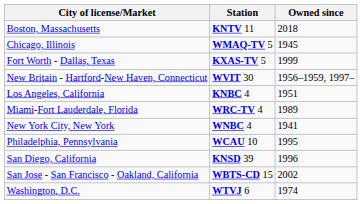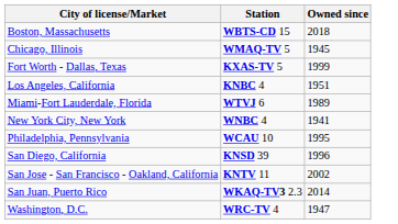 <table class="wikitable sortable">
 <tr>
 <th>City of license/Market</th>
 <th>Station</th>
 <th>Owned since</th>
 </tr>
 <tr style="vertical-align: top; text-align: left;">
 <td><a href='#'>Boston, Massachusetts</a></td>
-<td><strong><a href='#'>KNTV</a></strong> 11</td>
+<td><strong><a href='#'>WBTS-CD</a></strong> 15</td>
 <td>2018</td>
 </tr>
 <tr style="vertical-align: top; text-align: left;">
 <td><a href='#'>Chicago, Illinois</a></td>
 <td><strong><a href='#'>WMAQ-TV</a></strong> 5</td>
 <td>1945</td>
 </tr>
 <tr style="vertical-align: top; text-align: left;">
 <td><a href='#'>Fort Worth</a> - <a href='#'>Dallas, Texas</a></td>
 <td><strong><a href='#'>KXAS-TV</a></strong> 5</td>
 <td>1999</td>
 </tr>
 <tr style="vertical-align: top; text-align: left;">
-<td><a href='#'>New Britain</a> - <a href='#'>Hartford</a>-<a href='#'>New Haven, Connecticut</a></td>
-<td><strong><a href='#'>WVIT</a></strong> 30</td>
-<td>1956–1959, 1997–</td>
-</tr>
-<tr style="vertical-align: top; text-align: left;">
 <td><a href='#'>Los Angeles, California</a></td>
 <td><strong><a href='#'>KNBC</a></strong> 4</td>
 <td>1951</td>
 </tr>
 <tr style="vertical-align: top; text-align: left;">
 <td><a href='#'>Miami</a>-<a href='#'>Fort Lauderdale, Florida</a></td>
-<td><strong><a href='#'>WRC-TV</a></strong> 4</td>
+<td><strong><a href='#'>WTVJ</a></strong> 6</td>
 <td>1989</td>
 </tr>
 <tr style="vertical-align: top; text-align: left;">
 <td><a href='#'>New York City, New York</a></td>
 <td><strong><a href='#'>WNBC</a></strong> 4</td>
 <td>1941</td>
 </tr>
 <tr style="vertical-align: top; text-align: left;">
 <td><a href='#'>Philadelphia, Pennsylvania</a></td>
 <td><strong><a href='#'>WCAU</a></strong> 10</td>
 <td>1995</td>
 </tr>
 <tr style="vertical-align: top; text-align: left;">
 <td><a href='#'>San Diego, California</a></td>
 <td><strong><a href='#'>KNSD</a></strong> 39</td>
 <td>1996</td>
 </tr>
 <tr style="vertical-align: top; text-align: left;">
 <td><a href='#'>San Jose</a> - <a href='#'>San Francisco</a> - <a href='#'>Oakland, California</a></td>
-<td><strong><a href='#'>WBTS-CD</a></strong> 15</td>
+<td><strong><a href='#'>KNTV</a></strong> 11</td>
 <td>2002</td>
 </tr>
 <tr style="vertical-align: top; text-align: left;">
+<td><a href='#'>San Juan, Puerto Rico</a></td>
+<td><strong><a href='#'>WKAQ-TV</a>3</strong> 2.3<br></td>
+<td>2014</td>
+</tr>
+<tr style="vertical-align: top; text-align: left;">
 <td><a href='#'>Washington, D.C.</a></td>
-<td><strong><a href='#'>WTVJ</a></strong> 6</td>
-<td>1974</td>
+<td><strong><a href='#'>WRC-TV</a></strong> 4</td>
+<td>1947</td>
 </tr>
 </table>
